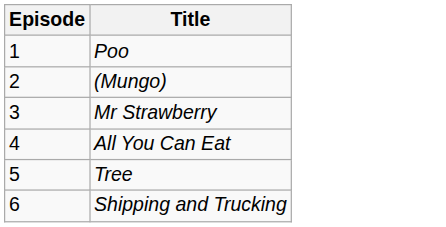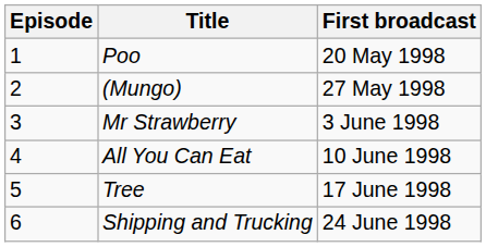 <table class="wikitable">
 <tr>
 <th>Episode</th>
 <th>Title</th>
+<th>First broadcast</th>
 </tr>
 <tr>
 <td>1</td>
 <td><em>Poo</em></td>
+<td>20 May 1998</td>
 </tr>
 <tr>
 <td>2</td>
 <td><em>(Mungo)</em></td>
+<td>27 May 1998</td>
 </tr>
 <tr>
 <td>3</td>
 <td><em>Mr Strawberry</em></td>
+<td>3 June 1998</td>
 </tr>
 <tr>
 <td>4</td>
 <td><em>All You Can Eat</em></td>
+<td>10 June 1998</td>
 </tr>
 <tr>
 <td>5</td>
 <td><em>Tree</em></td>
+<td>17 June 1998</td>
 </tr>
 <tr>
 <td>6</td>
 <td><em>Shipping and Trucking</em></td>
+<td>24 June 1998</td>
 </tr>
 </table>
